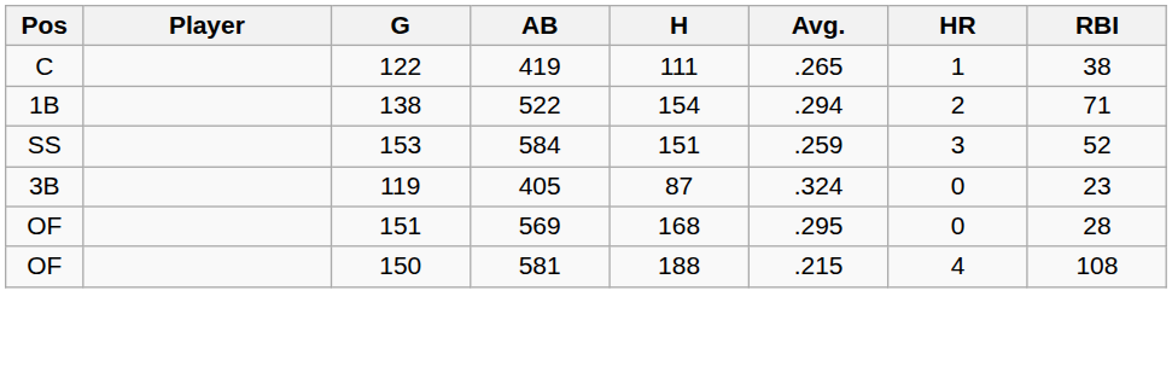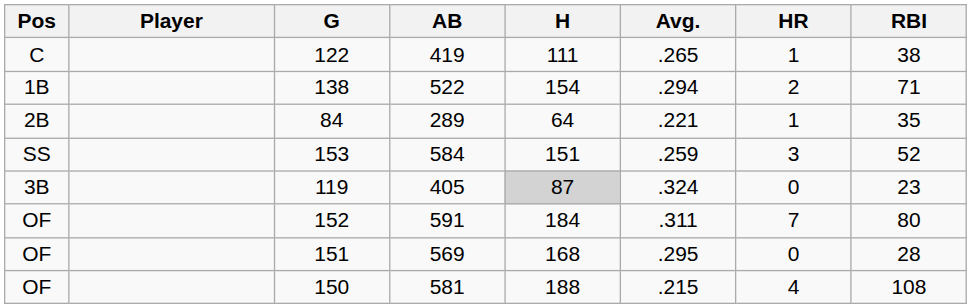 <table class="wikitable sortable">
 <tr>
 <th bgcolor="#DDDDFF" width="5%">Pos</th>
 <th bgcolor="#DDDDFF" width="16%">Player</th>
 <th bgcolor="#DDDDFF" width="9%">G</th>
 <th bgcolor="#DDDDFF" width="9%">AB</th>
 <th bgcolor="#DDDDFF" width="9%">H</th>
 <th bgcolor="#DDDDFF" width="9%">Avg.</th>
 <th bgcolor="#DDDDFF" width="9%">HR</th>
 <th bgcolor="#DDDDFF" width="9%">RBI</th>
 </tr>
 <tr align="center">
 <td>C</td>
 <td></td>
 <td>122</td>
 <td>419</td>
 <td>111</td>
 <td>.265</td>
 <td>1</td>
 <td>38</td>
 </tr>
 <tr align="center">
 <td>1B</td>
 <td></td>
 <td>138</td>
 <td>522</td>
 <td>154</td>
 <td>.294</td>
 <td>2</td>
 <td>71</td>
 </tr>
 <tr align="center">
+<td>2B</td>
+<td></td>
+<td>84</td>
+<td>289</td>
+<td>64</td>
+<td>.221</td>
+<td>1</td>
+<td>35</td>
+</tr>
+<tr align="center">
 <td>SS</td>
 <td></td>
 <td>153</td>
 <td>584</td>
 <td>151</td>
 <td>.259</td>
 <td>3</td>
 <td>52</td>
 </tr>
 <tr align="center">
 <td>3B</td>
 <td></td>
 <td>119</td>
 <td>405</td>
-<td>87</td>
+<td style="background: lightgrey;">87</td>
 <td>.324</td>
 <td>0</td>
 <td>23</td>
+</tr>
+<tr align="center">
+<td>OF</td>
+<td></td>
+<td>152</td>
+<td>591</td>
+<td>184</td>
+<td>.311</td>
+<td>7</td>
+<td>80</td>
 </tr>
 <tr align="center">
 <td>OF</td>
 <td></td>
 <td>151</td>
 <td>569</td>
 <td>168</td>
 <td>.295</td>
 <td>0</td>
 <td>28</td>
 </tr>
 <tr align="center">
 <td>OF</td>
 <td></td>
 <td>150</td>
 <td>581</td>
 <td>188</td>
 <td>.215</td>
 <td>4</td>
 <td>108</td>
 </tr>
 </table>
